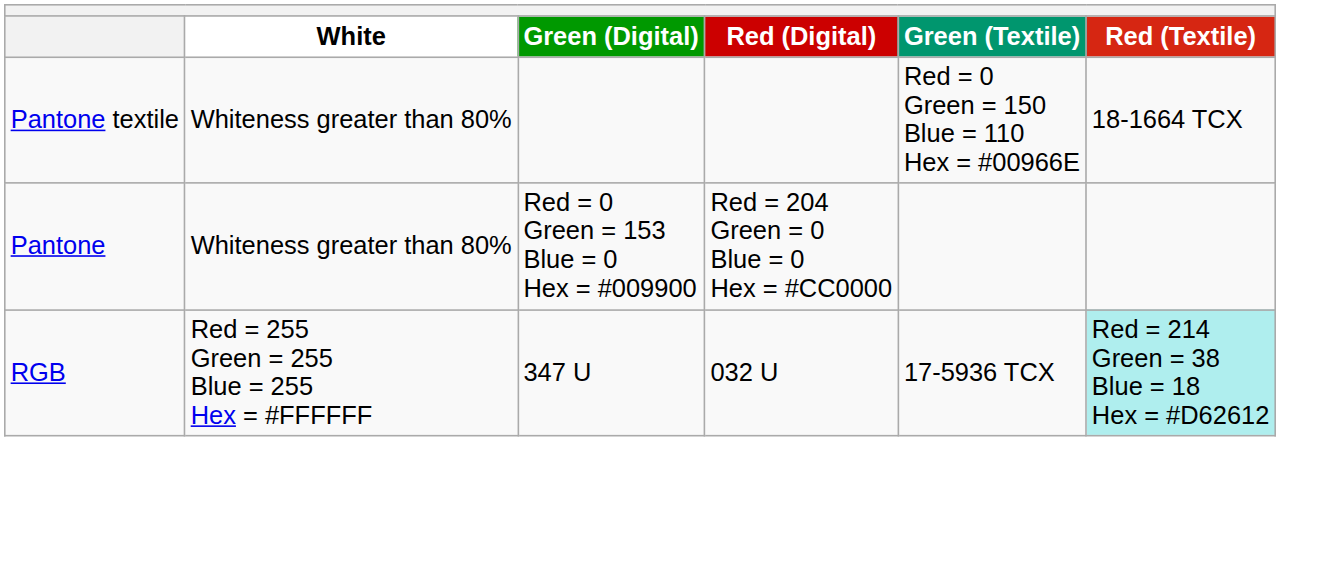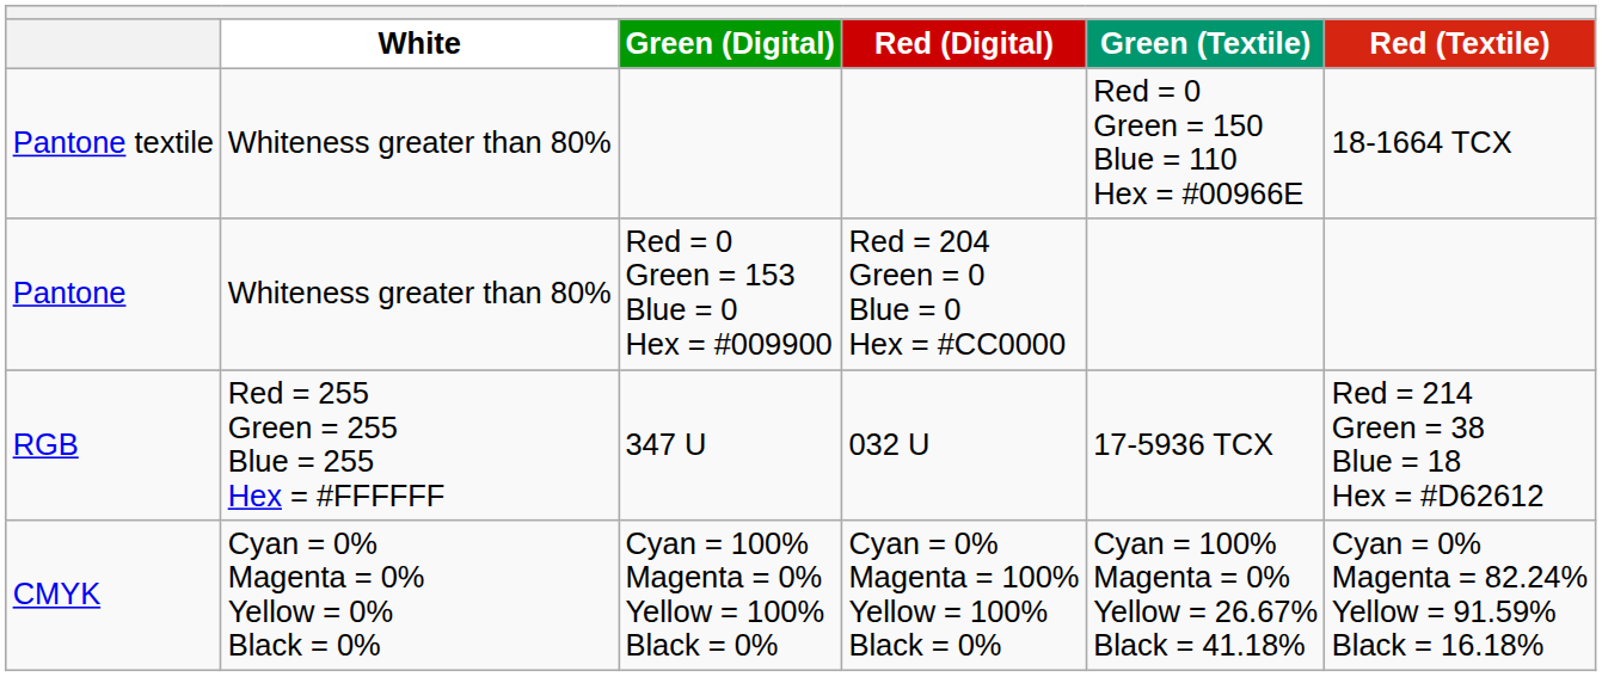 <table class = "wikitable">
 <tr>
 <th colspan="6"></th>
 </tr>
 <tr>
 <th></th>
 <th style = "background-color:#FFFFFF">White</th>
 <th style = "background-color:#090;color:white">Green (Digital)</th>
 <th style = "background-color:#c00;color:white">Red (Digital)</th>
 <th style = "background-color:#00966e;color:white">Green (Textile)</th>
 <th style = "background-color:#d62612;color:white">Red (Textile)</th>
 </tr>
 <tr>
 <td><a href='#'>Pantone</a> textile</td>
 <td>Whiteness greater than 80%</td>
 <td></td>
 <td></td>
 <td>Red = 0<br>Green = 150<br>Blue = 110<br>Hex = #00966E</td>
 <td>18-1664 TCX</td>
 </tr>
 <tr>
 <td><a href='#'>Pantone</a></td>
 <td>Whiteness greater than 80%</td>
 <td>Red = 0<br>Green = 153<br>Blue = 0<br>Hex = #009900</td>
 <td>Red = 204<br>Green = 0<br>Blue = 0<br>Hex = #CC0000</td>
 <td></td>
 <td></td>
 </tr>
 <tr>
 <td><a href='#'>RGB</a></td>
 <td>Red = 255<br>Green = 255<br>Blue = 255<br><a href='#'>Hex</a> = #FFFFFF</td>
 <td>347 U</td>
 <td>032 U</td>
 <td>17-5936 TCX</td>
-<td style="background: paleturquoise;">Red = 214<br>Green = 38<br>Blue = 18<br>Hex = #D62612</td>
+<td>Red = 214<br>Green = 38<br>Blue = 18<br>Hex = #D62612</td>
+</tr>
+<tr>
+<td><a href='#'>CMYK</a></td>
+<td>Cyan = 0%<br>Magenta = 0%<br>Yellow = 0%<br>Black = 0%</td>
+<td>Cyan = 100%<br>Magenta = 0%<br>Yellow = 100%<br>Black = 0%</td>
+<td>Cyan = 0%<br>Magenta = 100%<br>Yellow = 100%<br>Black = 0%</td>
+<td>Cyan = 100%<br>Magenta = 0%<br>Yellow = 26.67%<br>Black = 41.18%</td>
+<td>Cyan = 0%<br>Magenta = 82.24%<br>Yellow = 91.59%<br>Black = 16.18%</td>
 </tr>
 </table>
